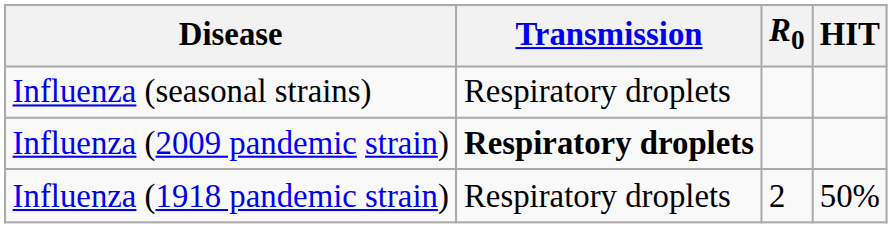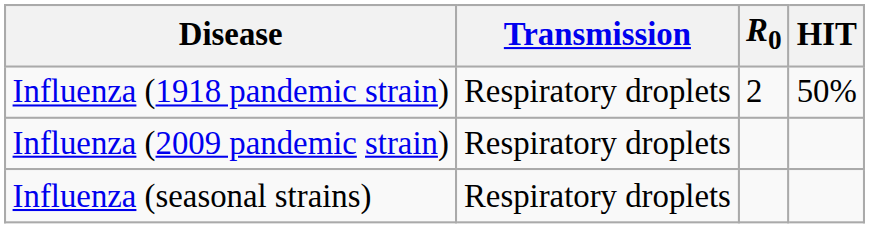 <table class="wikitable sortable" : 1em; font-size:85%;">
 <tr>
 <th>Disease</th>
 <th><a href='#'>Transmission</a></th>
 <th><em>R</em><sub>0</sub></th>
 <th>HIT</th>
 </tr>
 <tr>
+<td><a href='#'>Influenza</a> (<a href='#'>1918 pandemic strain</a>)</td>
+<td>Respiratory droplets</td>
+<td>2</td>
+<td>50%</td>
+</tr>
+<tr>
+<td><a href='#'>Influenza</a> (<a href='#'>2009 pandemic</a> <a href='#'>strain</a>)</td>
+<td>Respiratory droplets</td>
+<td data-sort-value="1.58"></td>
+<td data-sort-value="37"></td>
+</tr>
+<tr>
 <td><a href='#'>Influenza</a> (seasonal strains)</td>
 <td>Respiratory droplets</td>
 <td data-sort-value="1.13"></td>
 <td data-sort-value="23"></td>
 </tr>
-<tr>
-<td><a href='#'>Influenza</a> (<a href='#'>2009 pandemic</a> <a href='#'>strain</a>)</td>
-<td><strong>Respiratory droplets</strong></td>
-<td data-sort-value="1.58"></td>
-<td data-sort-value="37"></td>
-</tr>
-<tr>
-<td><a href='#'>Influenza</a> (<a href='#'>1918 pandemic strain</a>)</td>
-<td>Respiratory droplets</td>
-<td>2</td>
-<td>50%</td>
-</tr>
 </table>
